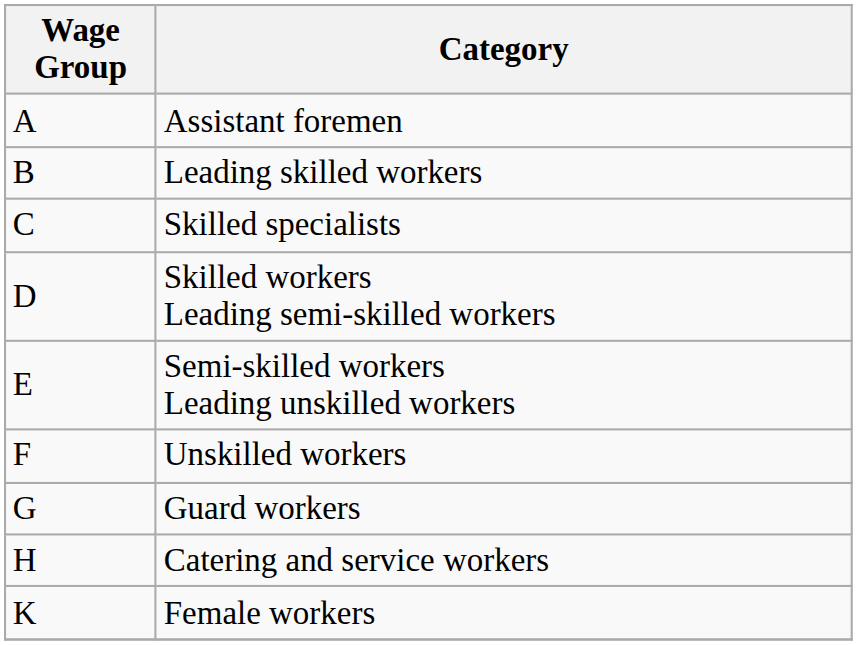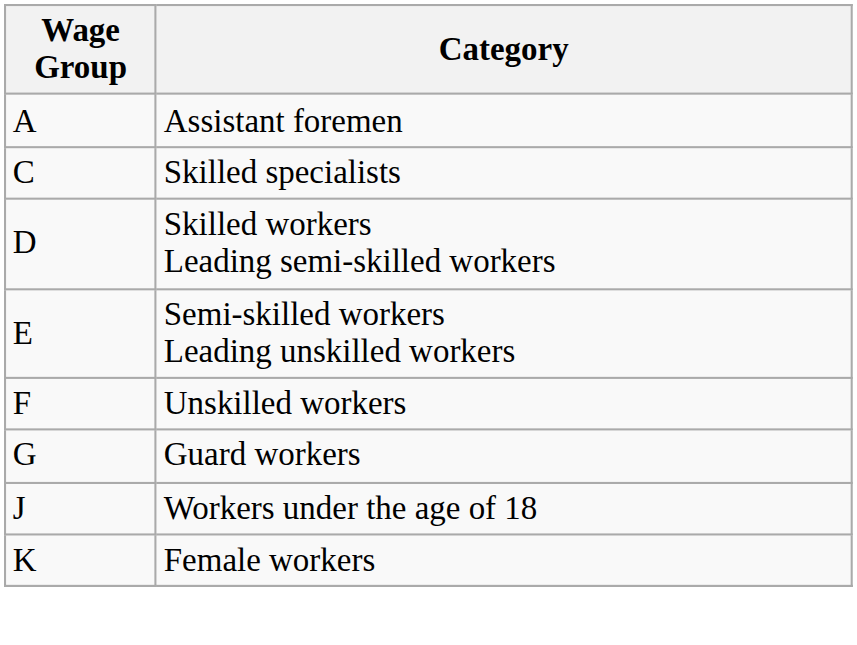 <table class="wikitable">
 <tr>
 <th align="left" width="66">Wage Group</th>
 <th align="left" width="330">Category</th>
 </tr>
 <tr>
 <td>A</td>
 <td>Assistant foremen</td>
-</tr>
-<tr>
-<td>B</td>
-<td>Leading skilled workers</td>
 </tr>
 <tr>
 <td>C</td>
 <td>Skilled specialists</td>
 </tr>
 <tr>
 <td>D</td>
 <td>Skilled workers<br>Leading semi-skilled workers</td>
 </tr>
 <tr>
 <td>E</td>
 <td>Semi-skilled workers<br>Leading unskilled workers</td>
 </tr>
 <tr>
 <td>F</td>
 <td>Unskilled workers</td>
 </tr>
 <tr>
 <td>G</td>
 <td>Guard workers</td>
 </tr>
 <tr>
-<td>H</td>
-<td>Catering and service workers</td>
+<td>J</td>
+<td>Workers under the age of 18</td>
 </tr>
 <tr>
 <td>K</td>
 <td>Female workers</td>
 </tr>
 <tr>
 </tr>
 </table>
